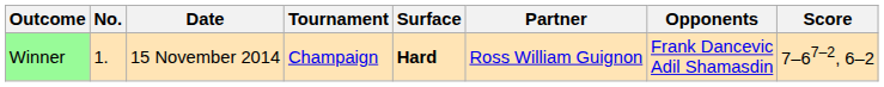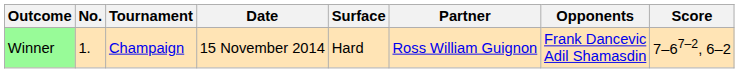 <table class=wikitable>
 <tr>
 <th>Outcome</th>
 <th>No.</th>
+<th>Tournament</th>
 <th>Date</th>
-<th>Tournament</th>
 <th>Surface</th>
 <th>Partner</th>
 <th>Opponents</th>
 <th>Score</th>
 </tr>
 <tr bgcolor=moccasin>
 <td style="background:#98FB98">Winner</td>
 <td>1.</td>
+<td> <a href='#'>Champaign</a></td>
 <td>15 November 2014</td>
-<td> <a href='#'>Champaign</a></td>
-<td><strong>Hard</strong></td>
+<td>Hard</td>
 <td> <a href='#'>Ross William Guignon</a></td>
 <td> <a href='#'>Frank Dancevic</a><br> <a href='#'>Adil Shamasdin</a></td>
 <td>7–6<sup>7–2</sup>, 6–2</td>
 </tr>
 </table>
